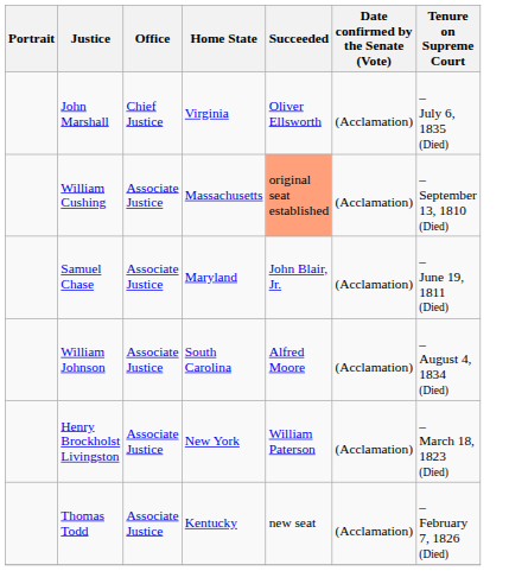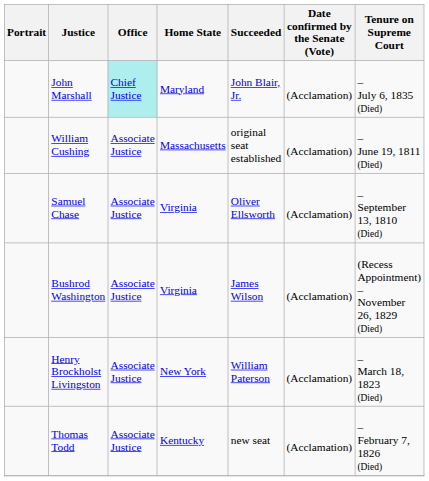 <table class="wikitable sortable">
 <tr>
 <th scope="col" style="width: 10px;">Portrait</th>
 <th scope="col" style="width: 10px;">Justice</th>
 <th scope="col" style="width: 10px;">Office</th>
 <th scope="col" style="width: 10px;">Home State</th>
 <th scope="col" style="width: 10px;">Succeeded</th>
 <th scope="col" style="width: 10px;">Date confirmed by the Senate<br>(Vote)</th>
 <th scope="col" style="width: 10px;">Tenure on Supreme Court</th>
 </tr>
 <tr>
 <td></td>
 <td><a href='#'>John Marshall</a></td>
-<td><a href='#'>Chief Justice</a></td>
-<td><a href='#'>Virginia</a></td>
-<td><a href='#'>Oliver Ellsworth</a></td>
+<td style="background: paleturquoise;"><a href='#'>Chief Justice</a></td>
+<td><a href='#'>Maryland</a></td>
+<td><a href='#'>John Blair, Jr.</a></td>
 <td><br>(Acclamation)</td>
 <td><br>–<br>July 6, 1835<br><small>(Died)</small></td>
 </tr>
 <tr>
 <td></td>
 <td><a href='#'>William Cushing</a><br></td>
 <td><a href='#'>Associate Justice</a></td>
 <td><a href='#'>Massachusetts</a></td>
-<td style="background: lightsalmon;">original seat established</td>
+<td>original seat established</td>
+<td><br>(Acclamation)</td>
+<td><br>–<br>June 19, 1811<br><small>(Died)</small></td>
+</tr>
+<tr>
+<td></td>
+<td><a href='#'>Samuel Chase</a><br></td>
+<td><a href='#'>Associate Justice</a></td>
+<td><a href='#'>Virginia</a></td>
+<td><a href='#'>Oliver Ellsworth</a></td>
 <td><br>(Acclamation)</td>
 <td><br>–<br>September 13, 1810<br><small>(Died)</small></td>
 </tr>
 <tr>
 <td></td>
-<td><a href='#'>Samuel Chase</a><br></td>
+<td><a href='#'>Bushrod Washington</a><br></td>
 <td><a href='#'>Associate Justice</a></td>
-<td><a href='#'>Maryland</a></td>
-<td><a href='#'>John Blair, Jr.</a></td>
+<td><a href='#'>Virginia</a></td>
+<td><a href='#'>James Wilson</a></td>
 <td><br>(Acclamation)</td>
-<td><br>–<br>June 19, 1811<br><small>(Died)</small></td>
-</tr>
-<tr>
-<td></td>
-<td><a href='#'>William Johnson</a><br></td>
-<td><a href='#'>Associate Justice</a></td>
-<td><a href='#'>South Carolina</a></td>
-<td><a href='#'>Alfred Moore</a></td>
-<td><br>(Acclamation)</td>
-<td><br>–<br>August 4, 1834<br><small>(Died)</small></td>
+<td><br>(Recess Appointment)<br>–<br>November 26, 1829<br><small>(Died)</small></td>
 </tr>
 <tr>
 <td></td>
 <td><a href='#'>Henry Brockholst Livingston</a><br></td>
 <td><a href='#'>Associate Justice</a></td>
 <td><a href='#'>New York</a></td>
 <td><a href='#'>William Paterson</a></td>
 <td><br>(Acclamation)</td>
 <td><br>–<br>March 18, 1823<br><small>(Died)</small></td>
 </tr>
 <tr>
 <td></td>
 <td><a href='#'>Thomas Todd</a><br></td>
 <td><a href='#'>Associate Justice</a></td>
 <td><a href='#'>Kentucky</a></td>
 <td>new seat</td>
 <td><br>(Acclamation)</td>
 <td><br>–<br>February 7, 1826<br><small>(Died)</small></td>
 </tr>
 <tr>
 </tr>
 </table>
